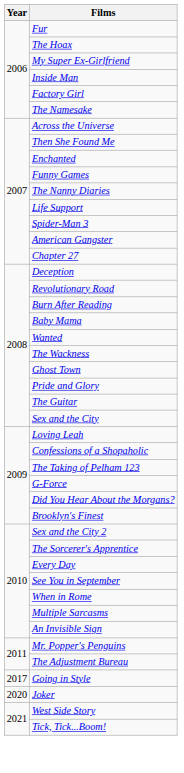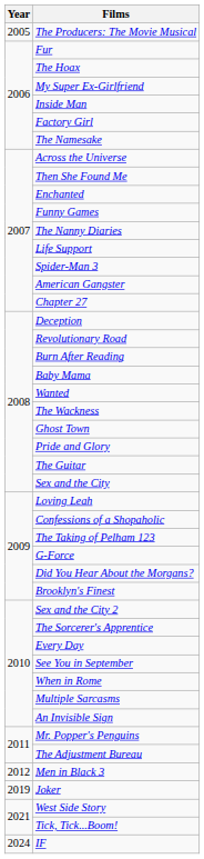 <table class="wikitable">
 <tr>
 <th>Year</th>
 <th>Films</th>
+</tr>
+<tr>
+<td>2005</td>
+<td><em><a href='#'>The Producers: The Movie Musical</a></em></td>
 </tr>
 <tr>
 <td rowspan="6">2006</td>
 <td><em><a href='#'>Fur</a></em></td>
 </tr>
 <tr>
 <td><em><a href='#'>The Hoax</a></em></td>
 </tr>
 <tr>
 <td><em><a href='#'>My Super Ex-Girlfriend</a></em></td>
 </tr>
 <tr>
 <td><em><a href='#'>Inside Man</a></em></td>
 </tr>
 <tr>
 <td><em><a href='#'>Factory Girl</a></em></td>
 </tr>
 <tr>
 <td><em><a href='#'>The Namesake</a></em></td>
 </tr>
 <tr>
 <td rowspan="9">2007</td>
 <td><em><a href='#'>Across the Universe</a></em></td>
 </tr>
 <tr>
 <td><em><a href='#'>Then She Found Me</a></em></td>
 </tr>
 <tr>
 <td><em><a href='#'>Enchanted</a></em></td>
 </tr>
 <tr>
 <td><em><a href='#'>Funny Games</a></em></td>
 </tr>
 <tr>
 <td><em><a href='#'>The Nanny Diaries</a></em></td>
 </tr>
 <tr>
 <td><em><a href='#'>Life Support</a></em></td>
 </tr>
 <tr>
 <td><em><a href='#'>Spider-Man 3</a></em></td>
 </tr>
 <tr>
 <td><em><a href='#'>American Gangster</a></em></td>
 </tr>
 <tr>
 <td><em><a href='#'>Chapter 27</a></em></td>
 </tr>
 <tr>
 <td rowspan="10">2008</td>
 <td><em><a href='#'>Deception</a></em></td>
 </tr>
 <tr>
 <td><em><a href='#'>Revolutionary Road</a></em></td>
 </tr>
 <tr>
 <td><em><a href='#'>Burn After Reading</a></em></td>
 </tr>
 <tr>
 <td><em><a href='#'>Baby Mama</a></em></td>
 </tr>
 <tr>
 <td><em><a href='#'>Wanted</a></em></td>
 </tr>
 <tr>
 <td><em><a href='#'>The Wackness</a></em></td>
 </tr>
 <tr>
 <td><em><a href='#'>Ghost Town</a></em></td>
 </tr>
 <tr>
 <td><em><a href='#'>Pride and Glory</a></em></td>
 </tr>
 <tr>
 <td><em><a href='#'>The Guitar</a></em></td>
 </tr>
 <tr>
 <td><em><a href='#'>Sex and the City</a></em></td>
 </tr>
 <tr>
 <td rowspan="6">2009</td>
 <td><em><a href='#'>Loving Leah</a></em></td>
 </tr>
 <tr>
 <td><em><a href='#'>Confessions of a Shopaholic</a></em></td>
 </tr>
 <tr>
 <td><em><a href='#'>The Taking of Pelham 123</a></em></td>
 </tr>
 <tr>
 <td><em><a href='#'>G-Force</a></em></td>
 </tr>
 <tr>
 <td><em><a href='#'>Did You Hear About the Morgans?</a></em></td>
 </tr>
 <tr>
 <td><em><a href='#'>Brooklyn's Finest</a></em></td>
 </tr>
 <tr>
 <td rowspan="7">2010</td>
 <td><em><a href='#'>Sex and the City 2</a></em></td>
 </tr>
 <tr>
 <td><em><a href='#'>The Sorcerer's Apprentice</a></em></td>
 </tr>
 <tr>
 <td><em><a href='#'>Every Day</a></em></td>
 </tr>
 <tr>
 <td><em><a href='#'>See You in September</a></em></td>
 </tr>
 <tr>
 <td><em><a href='#'>When in Rome</a></em></td>
 </tr>
 <tr>
 <td><em><a href='#'>Multiple Sarcasms</a></em></td>
 </tr>
 <tr>
 <td><em><a href='#'>An Invisible Sign</a></em></td>
 </tr>
 <tr>
 <td rowspan="2">2011</td>
 <td><em><a href='#'>Mr. Popper's Penguins</a></em></td>
 </tr>
 <tr>
 <td><em><a href='#'>The Adjustment Bureau</a></em></td>
 </tr>
 <tr>
-<td>2017</td>
-<td><em><a href='#'>Going in Style</a></em></td>
+<td>2012</td>
+<td><em><a href='#'>Men in Black 3</a></em></td>
 </tr>
 <tr>
-<td>2020</td>
+<td>2019</td>
 <td><em><a href='#'>Joker</a></em></td>
 </tr>
 <tr>
 <td rowspan="2">2021</td>
 <td><em><a href='#'>West Side Story</a></em></td>
 </tr>
 <tr>
 <td><em><a href='#'>Tick, Tick...Boom!</a></em></td>
 </tr>
+<tr>
+<td>2024</td>
+<td><em><a href='#'>IF</a></em></td>
+</tr>
 </table>
